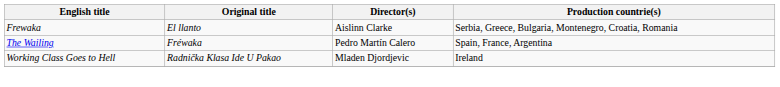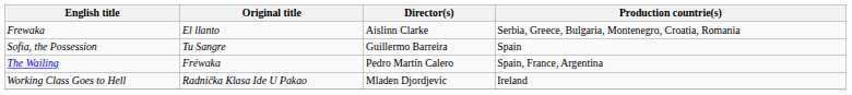 <table class="sortable wikitable" style="width:100%; margin-bottom:4px" cellpadding="5">
 <tr>
 <th scope="col">English title</th>
 <th scope="col">Original title</th>
 <th scope="col">Director(s)</th>
 <th scope="col">Production countrie(s)</th>
 </tr>
 <tr>
 <td><em>Frewaka</em></td>
 <td><em> El llanto</em></td>
 <td>Aislinn Clarke</td>
 <td>Serbia, Greece, Bulgaria, Montenegro, Croatia, Romania</td>
+</tr>
+<tr>
+<td><em>Sofia, the Possession</em></td>
+<td><em>Tu Sangre</em></td>
+<td>Guillermo Barreira</td>
+<td>Spain</td>
 </tr>
 <tr>
 <td><em><a href='#'>The Wailing</a></em></td>
 <td><em>Fréwaka</em></td>
 <td>Pedro Martín Calero</td>
 <td>Spain, France, Argentina</td>
 </tr>
 <tr>
 <td><em>Working Class Goes to Hell</em></td>
 <td><em>Radnička Klasa Ide U Pakao</em></td>
 <td>Mladen Djordjevic</td>
 <td>Ireland</td>
 </tr>
 <tr>
 </tr>
 </table>
